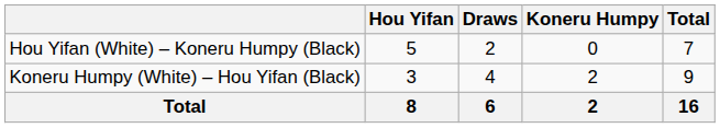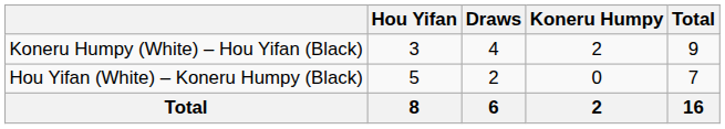 <table class="wikitable">
 <tr>
 <th></th>
 <th>Hou Yifan</th>
 <th>Draws</th>
 <th>Koneru Humpy</th>
 <th>Total</th>
 </tr>
 <tr align=center>
+<td>Koneru Humpy (White) – Hou Yifan (Black)</td>
+<td>3</td>
+<td>4</td>
+<td>2</td>
+<td>9</td>
+</tr>
+<tr align=center>
 <td>Hou Yifan (White) – Koneru Humpy (Black)</td>
 <td>5</td>
 <td>2</td>
 <td>0</td>
 <td>7</td>
-</tr>
-<tr align=center>
-<td>Koneru Humpy (White) – Hou Yifan (Black)</td>
-<td>3</td>
-<td>4</td>
-<td>2</td>
-<td>9</td>
 </tr>
 <tr>
 <th>Total</th>
 <th>8</th>
 <th>6</th>
 <th>2</th>
 <th>16</th>
 </tr>
 </table>
